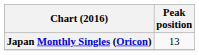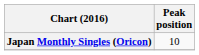 <table class="wikitable sortable plainrowheaders" style="text-align:center">
 <tr>
 <th scope="col">Chart (2016)</th>
 <th scope="col">Peak<br> position</th>
 </tr>
 <tr>
 <th scope="row">Japan <a href='#'>Monthly Singles</a> (<a href='#'>Oricon</a>)</th>
-<td>13</td>
+<td>10</td>
 </tr>
 <tr>
 </tr>
 </table>
